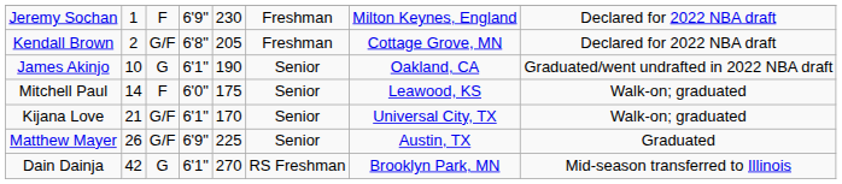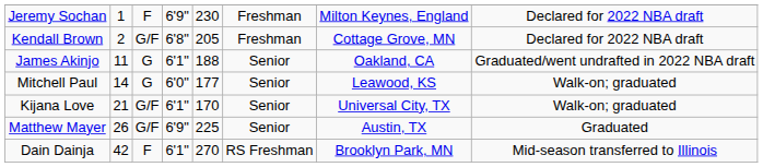 <table class="wikitable sortable" style="text-align: center">
 <tr align=center>
 </tr>
 <tr>
 <td><a href='#'>Jeremy Sochan</a></td>
 <td>1</td>
 <td>F</td>
 <td>6'9"</td>
 <td>230</td>
 <td>Freshman</td>
 <td><a href='#'>Milton Keynes, England</a></td>
 <td>Declared for <a href='#'>2022 NBA draft</a></td>
 </tr>
 <tr>
 <td><a href='#'>Kendall Brown</a></td>
 <td>2</td>
 <td>G/F</td>
 <td>6'8"</td>
 <td>205</td>
 <td>Freshman</td>
 <td><a href='#'>Cottage Grove, MN</a></td>
 <td>Declared for 2022 NBA draft</td>
 </tr>
 <tr>
 <td><a href='#'>James Akinjo</a></td>
-<td>10</td>
+<td>11</td>
 <td>G</td>
 <td>6'1"</td>
-<td>190</td>
+<td>188</td>
 <td>Senior</td>
 <td><a href='#'>Oakland, CA</a></td>
 <td>Graduated/went undrafted in 2022 NBA draft</td>
 </tr>
 <tr>
 <td>Mitchell Paul</td>
 <td>14</td>
-<td>F</td>
+<td>G</td>
 <td>6'0"</td>
-<td>175</td>
+<td>177</td>
 <td>Senior</td>
 <td><a href='#'>Leawood, KS</a></td>
 <td>Walk-on; graduated</td>
 </tr>
 <tr>
 <td>Kijana Love</td>
 <td>21</td>
 <td>G/F</td>
 <td>6'1"</td>
 <td>170</td>
 <td>Senior</td>
 <td><a href='#'>Universal City, TX</a></td>
 <td>Walk-on; graduated</td>
 </tr>
 <tr>
 <td><a href='#'>Matthew Mayer</a></td>
 <td>26</td>
 <td>G/F</td>
 <td>6'9"</td>
 <td>225</td>
 <td>Senior</td>
 <td><a href='#'>Austin, TX</a></td>
 <td>Graduated</td>
 </tr>
 <tr>
 <td>Dain Dainja</td>
 <td>42</td>
-<td>G</td>
+<td>F</td>
 <td>6'1"</td>
 <td>270</td>
 <td>RS Freshman</td>
 <td><a href='#'>Brooklyn Park, MN</a></td>
 <td>Mid-season transferred to <a href='#'>Illinois</a></td>
 </tr>
 </table>
